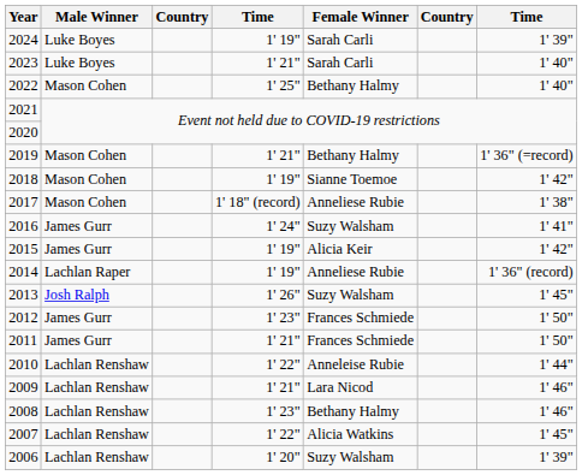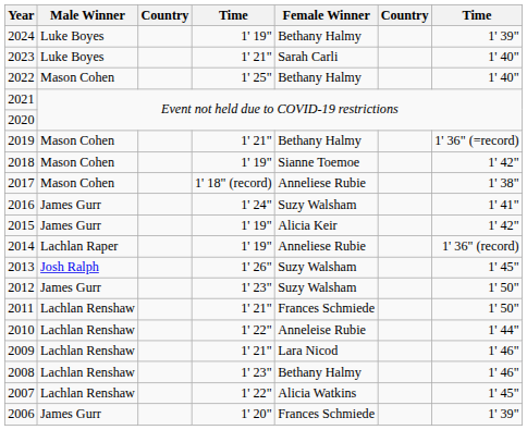 <table class="wikitable">
 <tr>
 <th>Year</th>
 <th>Male Winner</th>
 <th>Country</th>
 <th>Time</th>
 <th>Female Winner</th>
 <th>Country</th>
 <th>Time</th>
 </tr>
 <tr>
 <td>2024</td>
 <td>Luke Boyes</td>
 <td></td>
 <td align=right>1' 19"</td>
-<td>Sarah Carli</td>
+<td>Bethany Halmy</td>
 <td></td>
 <td align=right>1' 39"</td>
 </tr>
 <tr>
 <td>2023</td>
 <td>Luke Boyes</td>
 <td></td>
 <td align=right>1' 21"</td>
 <td>Sarah Carli</td>
 <td></td>
 <td align=right>1' 40"</td>
 </tr>
 <tr>
 <td>2022</td>
 <td>Mason Cohen</td>
 <td></td>
 <td align=right>1' 25"</td>
 <td>Bethany Halmy</td>
 <td></td>
 <td align=right>1' 40"</td>
 </tr>
 <tr>
 <td>2021</td>
 <td align="center" rowspan="2" colspan="6"><em>Event not held due to COVID-19 restrictions</em></td>
 </tr>
 <tr>
 <td>2020</td>
 </tr>
 <tr>
 <td>2019</td>
 <td>Mason Cohen</td>
 <td></td>
 <td align=right>1' 21"</td>
 <td>Bethany Halmy</td>
 <td></td>
 <td align=right>1' 36"  (=record)</td>
 </tr>
 <tr>
 <td>2018</td>
 <td>Mason Cohen</td>
 <td></td>
 <td align=right>1' 19"</td>
 <td>Sianne Toemoe</td>
 <td></td>
 <td align=right>1' 42"</td>
 </tr>
 <tr>
 <td>2017</td>
 <td>Mason Cohen</td>
 <td></td>
 <td align=right>1' 18"  (record)</td>
 <td>Anneliese Rubie</td>
 <td></td>
 <td align=right>1' 38"</td>
 </tr>
 <tr>
 <td>2016</td>
 <td>James Gurr</td>
 <td></td>
 <td align=right>1' 24"</td>
 <td>Suzy Walsham</td>
 <td></td>
 <td align=right>1' 41"</td>
 </tr>
 <tr>
 <td>2015</td>
 <td>James Gurr</td>
 <td></td>
 <td align=right>1' 19"</td>
 <td>Alicia Keir</td>
 <td></td>
 <td align=right>1' 42"</td>
 </tr>
 <tr>
 <td>2014</td>
 <td>Lachlan Raper</td>
 <td></td>
 <td align=right>1' 19"</td>
 <td>Anneliese Rubie</td>
 <td></td>
 <td align=right>1' 36"  (record)</td>
 </tr>
 <tr>
 <td>2013</td>
 <td><a href='#'>Josh Ralph</a></td>
 <td></td>
 <td align=right>1' 26"</td>
 <td>Suzy Walsham</td>
 <td></td>
 <td align=right>1' 45"</td>
 </tr>
 <tr>
 <td>2012</td>
 <td>James Gurr</td>
 <td></td>
 <td align=right>1' 23"</td>
-<td>Frances Schmiede</td>
+<td>Suzy Walsham</td>
 <td></td>
 <td align=right>1' 50"</td>
 </tr>
 <tr>
 <td>2011</td>
-<td>James Gurr</td>
+<td>Lachlan Renshaw</td>
 <td></td>
 <td align=right>1' 21"</td>
 <td>Frances Schmiede</td>
 <td></td>
 <td align=right>1' 50"</td>
 </tr>
 <tr>
 <td>2010</td>
 <td>Lachlan Renshaw</td>
 <td></td>
 <td align=right>1' 22"</td>
 <td>Anneleise Rubie</td>
 <td></td>
 <td align=right>1' 44"</td>
 </tr>
 <tr>
 <td>2009</td>
 <td>Lachlan Renshaw</td>
 <td></td>
 <td align=right>1' 21"</td>
 <td>Lara Nicod</td>
 <td></td>
 <td align=right>1' 46"</td>
 </tr>
 <tr>
 <td>2008</td>
 <td>Lachlan Renshaw</td>
 <td></td>
 <td align=right>1' 23"</td>
 <td>Bethany Halmy</td>
 <td></td>
 <td align=right>1' 46"</td>
 </tr>
 <tr>
 <td>2007</td>
 <td>Lachlan Renshaw</td>
 <td></td>
 <td align=right>1' 22"</td>
 <td>Alicia Watkins</td>
 <td></td>
 <td align=right>1' 45"</td>
 </tr>
 <tr>
 <td>2006</td>
-<td>Lachlan Renshaw</td>
+<td>James Gurr</td>
 <td></td>
 <td align=right>1' 20"</td>
-<td>Suzy Walsham</td>
+<td>Frances Schmiede</td>
 <td></td>
 <td align=right>1' 39"</td>
 </tr>
 </table>
